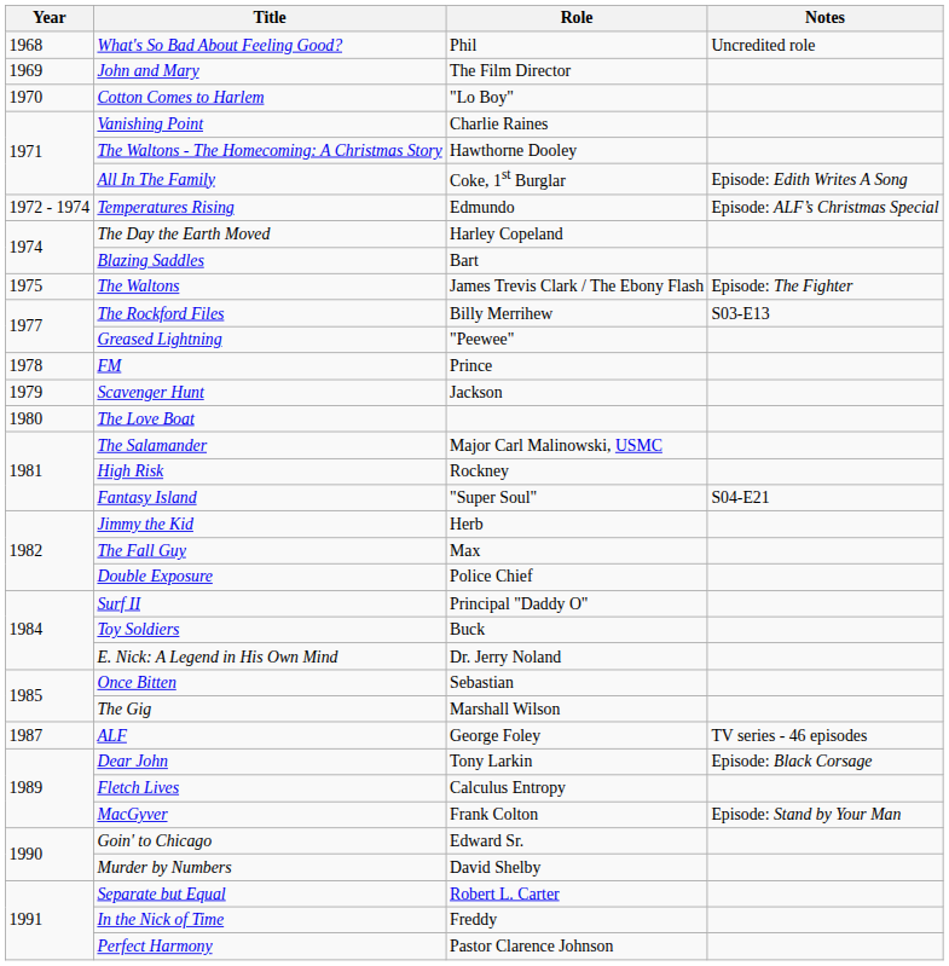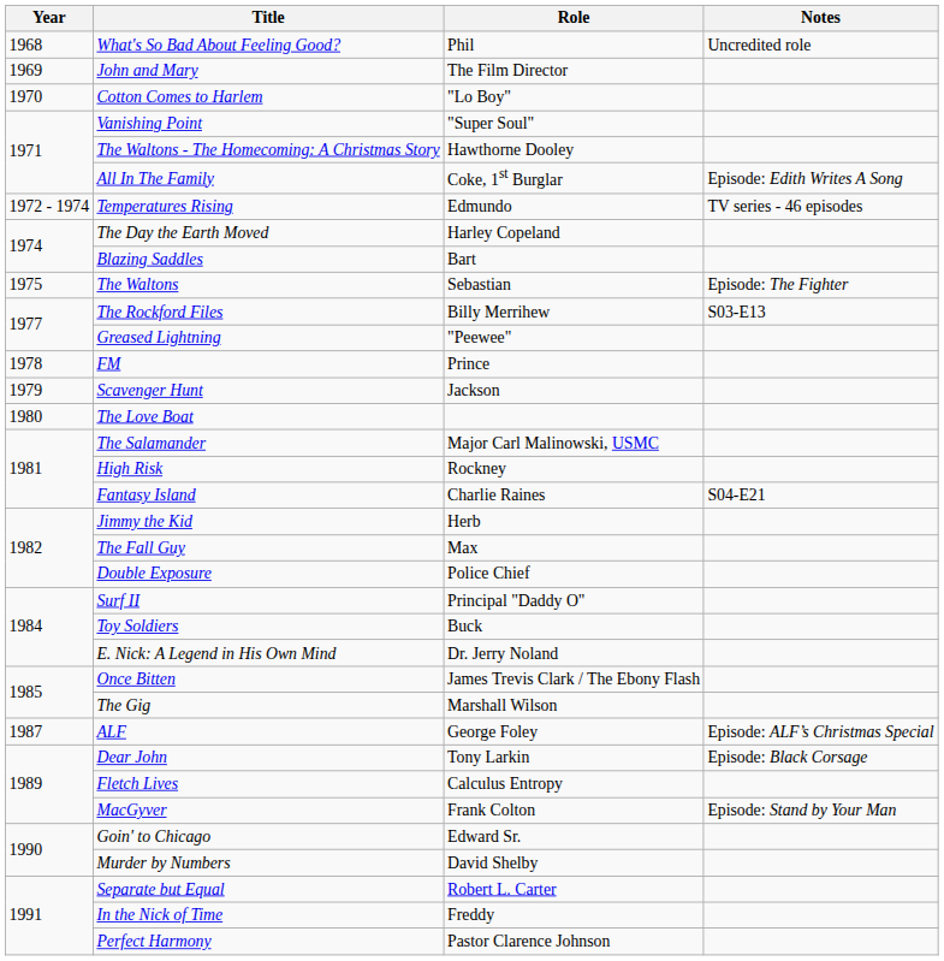 <table class="wikitable">
 <tr the fall guy>
 <th>Year</th>
 <th>Title</th>
 <th>Role</th>
 <th>Notes</th>
 </tr>
 <tr>
 <td>1968</td>
 <td><em><a href='#'>What's So Bad About Feeling Good?</a></em></td>
 <td>Phil</td>
 <td>Uncredited role</td>
 </tr>
 <tr>
 <td>1969</td>
 <td><em><a href='#'>John and Mary</a></em></td>
 <td>The Film Director</td>
 <td></td>
 </tr>
 <tr>
 <td>1970</td>
 <td><em><a href='#'>Cotton Comes to Harlem</a></em></td>
 <td>"Lo Boy"</td>
 <td></td>
 </tr>
 <tr>
 <td rowspan="3">1971</td>
 <td><em><a href='#'>Vanishing Point</a></em></td>
-<td>Charlie Raines</td>
+<td>"Super Soul"</td>
 <td></td>
 </tr>
 <tr>
 <td><em><a href='#'>The Waltons - The Homecoming: A Christmas Story</a></em></td>
 <td>Hawthorne Dooley</td>
 <td></td>
 </tr>
 <tr>
 <td><em><a href='#'>All In The Family</a></em></td>
 <td>Coke, 1<sup>st</sup> Burglar</td>
 <td>Episode: <em>Edith Writes A Song</em></td>
 </tr>
 <tr>
 <td>1972 - 1974</td>
 <td><em><a href='#'>Temperatures Rising</a></em></td>
 <td>Edmundo</td>
-<td>Episode: <em>ALF’s Christmas Special</em></td>
+<td>TV series - 46 episodes</td>
 </tr>
 <tr>
 <td rowspan="2">1974</td>
 <td><em>The Day the Earth Moved</em></td>
 <td>Harley Copeland</td>
 <td></td>
 </tr>
 <tr>
 <td><em><a href='#'>Blazing Saddles</a></em></td>
 <td>Bart</td>
 <td></td>
 </tr>
 <tr>
 <td>1975</td>
 <td><em><a href='#'>The Waltons</a></em></td>
-<td>James Trevis Clark / The Ebony Flash</td>
+<td>Sebastian</td>
 <td>Episode: <em>The Fighter</em></td>
 </tr>
 <tr>
 <td rowspan="2">1977</td>
 <td><em><a href='#'>The Rockford Files</a></em></td>
 <td>Billy Merrihew</td>
 <td>S03-E13</td>
 </tr>
 <tr>
 <td><em><a href='#'>Greased Lightning</a></em></td>
 <td>"Peewee"</td>
 <td></td>
 </tr>
 <tr>
 <td>1978</td>
 <td><em><a href='#'>FM</a></em></td>
 <td>Prince</td>
 <td></td>
 </tr>
 <tr>
 <td>1979</td>
 <td><em><a href='#'>Scavenger Hunt</a></em></td>
 <td>Jackson</td>
 <td></td>
 </tr>
 <tr>
 <td>1980</td>
 <td><em><a href='#'>The Love Boat</a></em></td>
 <td></td>
 <td></td>
 </tr>
 <tr>
 <td rowspan="3">1981</td>
 <td><em><a href='#'>The Salamander</a></em></td>
 <td>Major Carl Malinowski, <a href='#'>USMC</a></td>
 <td></td>
 </tr>
 <tr>
 <td><em><a href='#'>High Risk</a></em></td>
 <td>Rockney</td>
 <td></td>
 </tr>
 <tr>
 <td><em><a href='#'>Fantasy Island</a></em></td>
-<td>"Super Soul"</td>
+<td>Charlie Raines</td>
 <td>S04-E21</td>
 </tr>
 <tr>
 <td rowspan="3">1982</td>
 <td><em><a href='#'>Jimmy the Kid</a></em></td>
 <td>Herb</td>
 <td></td>
 </tr>
 <tr>
 <td><em><a href='#'>The Fall Guy</a></em></td>
 <td>Max</td>
 <td></td>
 </tr>
 <tr>
 <td><em><a href='#'>Double Exposure</a></em></td>
 <td>Police Chief</td>
 <td></td>
 </tr>
 <tr>
 <td rowspan="3">1984</td>
 <td><em><a href='#'>Surf II</a></em></td>
 <td>Principal "Daddy O"</td>
 <td></td>
 </tr>
 <tr>
 <td><em><a href='#'>Toy Soldiers</a></em></td>
 <td>Buck</td>
 <td></td>
 </tr>
 <tr>
 <td><em>E. Nick: A Legend in His Own Mind</em></td>
 <td>Dr. Jerry Noland</td>
 <td></td>
 </tr>
 <tr>
 <td rowspan="2">1985</td>
 <td><em><a href='#'>Once Bitten</a></em></td>
-<td>Sebastian</td>
+<td>James Trevis Clark / The Ebony Flash</td>
 <td></td>
 </tr>
 <tr>
 <td><em>The Gig</em></td>
 <td>Marshall Wilson</td>
 <td></td>
 </tr>
 <tr>
 <td>1987</td>
 <td><em><a href='#'>ALF</a></em></td>
 <td>George Foley</td>
-<td>TV series - 46 episodes</td>
+<td>Episode: <em>ALF’s Christmas Special</em></td>
 </tr>
 <tr>
 <td rowspan="3">1989</td>
 <td><em><a href='#'>Dear John</a></em></td>
 <td>Tony Larkin</td>
 <td>Episode: <em>Black Corsage</em></td>
 </tr>
 <tr>
 <td><em><a href='#'>Fletch Lives</a></em></td>
 <td>Calculus Entropy</td>
 <td></td>
 </tr>
 <tr>
 <td><em><a href='#'>MacGyver</a></em></td>
 <td>Frank Colton</td>
 <td>Episode: <em>Stand by Your Man</em></td>
 </tr>
 <tr>
 <td rowspan="2">1990</td>
 <td><em>Goin' to Chicago</em></td>
 <td>Edward Sr.</td>
 <td></td>
 </tr>
 <tr>
 <td><em>Murder by Numbers</em></td>
 <td>David Shelby</td>
 <td></td>
 </tr>
 <tr>
 <td rowspan="3">1991</td>
 <td><em><a href='#'>Separate but Equal</a></em></td>
 <td><a href='#'>Robert L. Carter</a></td>
 <td></td>
 </tr>
 <tr>
 <td><em><a href='#'>In the Nick of Time</a></em></td>
 <td>Freddy</td>
 <td></td>
 </tr>
 <tr>
 <td><em><a href='#'>Perfect Harmony</a></em></td>
 <td>Pastor Clarence Johnson</td>
 <td></td>
 </tr>
 </table>
